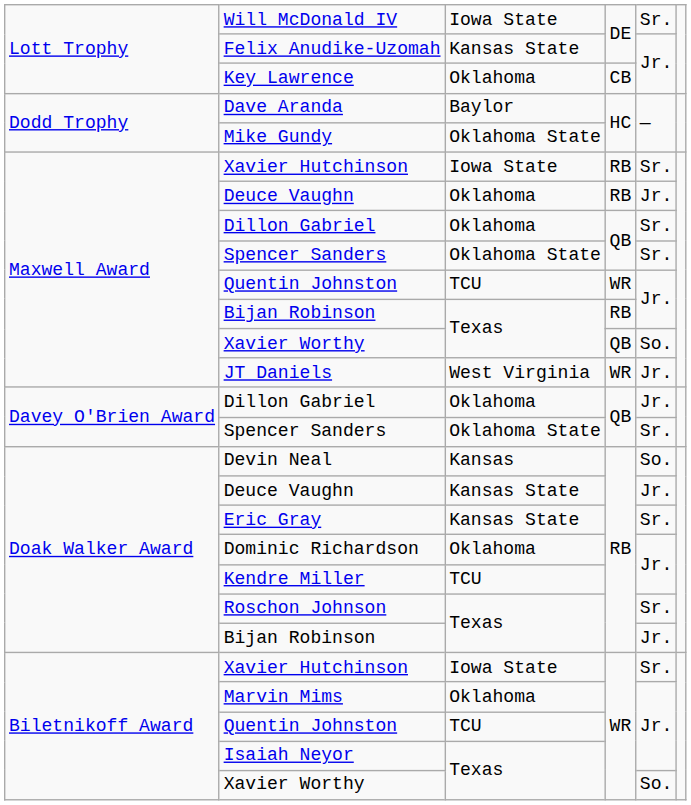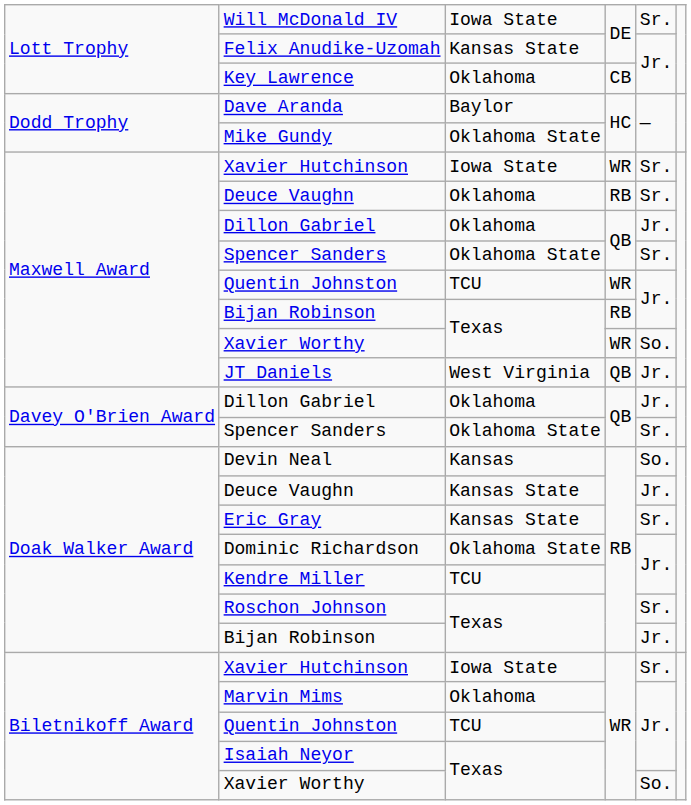 <table class="wikitable">
 <tr>
 <td rowspan=3><a href='#'>Lott Trophy</a></td>
 <td><a href='#'>Will McDonald IV</a></td>
 <td>Iowa State</td>
 <td rowspan=2>DE</td>
 <td> Sr.</td>
 <td rowspan=3></td>
 </tr>
 <tr>
 <td><a href='#'>Felix Anudike-Uzomah</a></td>
 <td>Kansas State</td>
 <td rowspan=2>Jr.</td>
 </tr>
 <tr>
 <td><a href='#'>Key Lawrence</a></td>
 <td>Oklahoma</td>
 <td>CB</td>
 </tr>
 <tr>
 <td rowspan=2><a href='#'>Dodd Trophy</a></td>
 <td><a href='#'>Dave Aranda</a></td>
 <td>Baylor</td>
 <td rowspan=2>HC</td>
 <td rowspan=2>—</td>
 <td rowspan=2></td>
 </tr>
 <tr>
 <td><a href='#'>Mike Gundy</a></td>
 <td>Oklahoma State</td>
 </tr>
 <tr>
 <td rowspan=8><a href='#'>Maxwell Award</a></td>
 <td><a href='#'>Xavier Hutchinson</a></td>
 <td>Iowa State</td>
-<td>RB</td>
+<td>WR</td>
 <td> Sr.</td>
 <td rowspan=8></td>
 </tr>
 <tr>
 <td><a href='#'>Deuce Vaughn</a></td>
 <td>Oklahoma</td>
 <td>RB</td>
-<td>Jr.</td>
+<td> Sr.</td>
 </tr>
 <tr>
 <td><a href='#'>Dillon Gabriel</a></td>
 <td>Oklahoma</td>
 <td rowspan=2>QB</td>
-<td> Sr.</td>
+<td> Jr.</td>
 </tr>
 <tr>
 <td><a href='#'>Spencer Sanders</a></td>
 <td>Oklahoma State</td>
 <td> Sr.</td>
 </tr>
 <tr>
 <td><a href='#'>Quentin Johnston</a></td>
 <td>TCU</td>
 <td>WR</td>
 <td rowspan=2>Jr.</td>
 </tr>
 <tr>
 <td><a href='#'>Bijan Robinson</a></td>
 <td rowspan=2>Texas</td>
 <td>RB</td>
 </tr>
 <tr>
 <td><a href='#'>Xavier Worthy</a></td>
-<td>QB</td>
+<td>WR</td>
 <td>So.</td>
 </tr>
 <tr>
 <td><a href='#'>JT Daniels</a></td>
 <td>West Virginia</td>
-<td>WR</td>
+<td>QB</td>
 <td>Jr.</td>
 </tr>
 <tr>
 <td rowspan=2><a href='#'>Davey O'Brien Award</a></td>
 <td>Dillon Gabriel</td>
 <td>Oklahoma</td>
 <td rowspan=2>QB</td>
 <td> Jr.</td>
 <td rowspan=2></td>
 </tr>
 <tr>
 <td>Spencer Sanders</td>
 <td>Oklahoma State</td>
 <td> Sr.</td>
 </tr>
 <tr>
 <td rowspan=7><a href='#'>Doak Walker Award</a></td>
 <td>Devin Neal</td>
 <td>Kansas</td>
 <td rowspan=7>RB</td>
 <td>So.</td>
 <td rowspan=7></td>
 </tr>
 <tr>
 <td>Deuce Vaughn</td>
 <td>Kansas State</td>
 <td>Jr.</td>
 </tr>
 <tr>
 <td><a href='#'>Eric Gray</a></td>
 <td>Kansas State</td>
 <td>Sr.</td>
 </tr>
 <tr>
 <td>Dominic Richardson</td>
-<td>Oklahoma</td>
+<td>Oklahoma State</td>
 <td rowspan=2>Jr.</td>
 </tr>
 <tr>
 <td><a href='#'>Kendre Miller</a></td>
 <td>TCU</td>
 </tr>
 <tr>
 <td><a href='#'>Roschon Johnson</a></td>
 <td rowspan=2>Texas</td>
 <td>Sr.</td>
 </tr>
 <tr>
 <td>Bijan Robinson</td>
 <td>Jr.</td>
 </tr>
 <tr>
 <td rowspan=5><a href='#'>Biletnikoff Award</a></td>
 <td><a href='#'>Xavier Hutchinson</a></td>
 <td>Iowa State</td>
 <td rowspan=5>WR</td>
 <td> Sr.</td>
 <td rowspan=5></td>
 </tr>
 <tr>
 <td><a href='#'>Marvin Mims</a></td>
 <td>Oklahoma</td>
 <td rowspan=3>Jr.</td>
 </tr>
 <tr>
 <td><a href='#'>Quentin Johnston</a></td>
 <td>TCU</td>
 </tr>
 <tr>
 <td><a href='#'>Isaiah Neyor</a></td>
 <td rowspan=2>Texas</td>
 </tr>
 <tr>
 <td>Xavier Worthy</td>
 <td>So.</td>
 </tr>
 </table>
